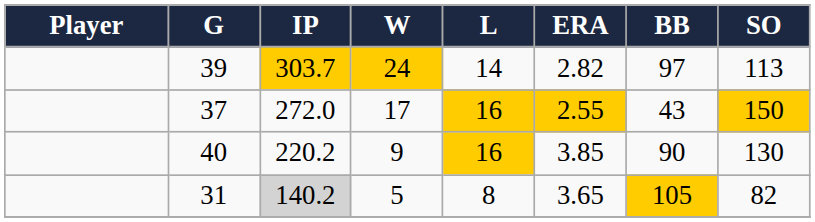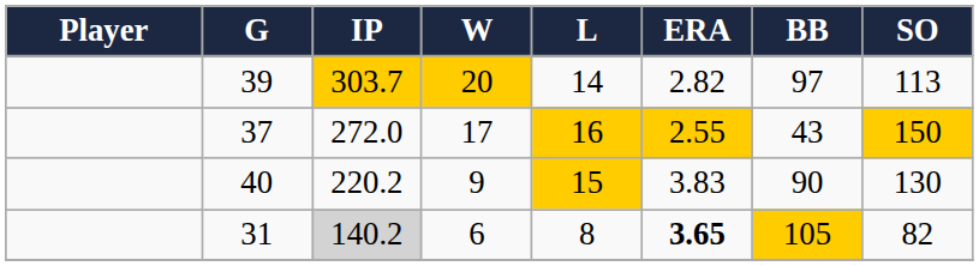 <table class="wikitable sortable">
 <tr>
 <th style="background:#1c2841;color:white;" width="16%">Player</th>
 <th style="background:#1c2841;color:white;" width="9%">G</th>
 <th style="background:#1c2841;color:white;" width="9%">IP</th>
 <th style="background:#1c2841;color:white;" width="9%">W</th>
 <th style="background:#1c2841;color:white;" width="9%">L</th>
 <th style="background:#1c2841;color:white;" width="9%">ERA</th>
 <th style="background:#1c2841;color:white;" width="9%">BB</th>
 <th style="background:#1c2841;color:white;" width="9%">SO</th>
 </tr>
 <tr align="center">
 <td></td>
 <td>39</td>
 <td bgcolor="#FFCC00">303.7</td>
-<td bgcolor="#FFCC00">24</td>
+<td bgcolor="#FFCC00">20</td>
 <td>14</td>
 <td>2.82</td>
 <td>97</td>
 <td>113</td>
 </tr>
 <tr align="center">
 <td></td>
 <td>37</td>
 <td>272.0</td>
 <td>17</td>
 <td bgcolor="#FFCC00">16</td>
 <td bgcolor="#FFCC00">2.55</td>
 <td>43</td>
 <td bgcolor="#FFCC00">150</td>
 </tr>
 <tr align="center">
 <td></td>
 <td>40</td>
 <td>220.2</td>
 <td>9</td>
-<td bgcolor="#FFCC00">16</td>
-<td>3.85</td>
+<td bgcolor="#FFCC00">15</td>
+<td>3.83</td>
 <td>90</td>
 <td>130</td>
 </tr>
 <tr align="center">
 <td></td>
 <td>31</td>
 <td style="background: lightgrey;">140.2</td>
-<td>5</td>
+<td>6</td>
 <td>8</td>
-<td>3.65</td>
+<td><strong>3.65</strong></td>
 <td bgcolor="#FFCC00">105</td>
 <td>82</td>
 </tr>
 <tr align="center">
 </tr>
 </table>
